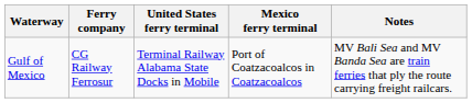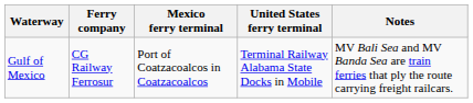 <table class="wikitable">
 <tr>
 <th>Waterway</th>
 <th>Ferry company</th>
+<th>Mexico<br>ferry terminal</th>
 <th>United States<br>ferry terminal</th>
-<th>Mexico<br>ferry terminal</th>
 <th>Notes</th>
 </tr>
 <tr>
 <td><a href='#'>Gulf of Mexico</a></td>
 <td><a href='#'>CG Railway</a> <a href='#'>Ferrosur</a></td>
+<td>Port of Coatzacoalcos in <a href='#'>Coatzacoalcos</a></td>
 <td><a href='#'>Terminal Railway Alabama State Docks</a> in <a href='#'>Mobile</a></td>
-<td>Port of Coatzacoalcos in <a href='#'>Coatzacoalcos</a></td>
 <td>MV <em>Bali Sea</em> and MV <em>Banda Sea</em> are <a href='#'>train ferries</a> that ply the  route carrying freight railcars.</td>
 </tr>
 </table>
